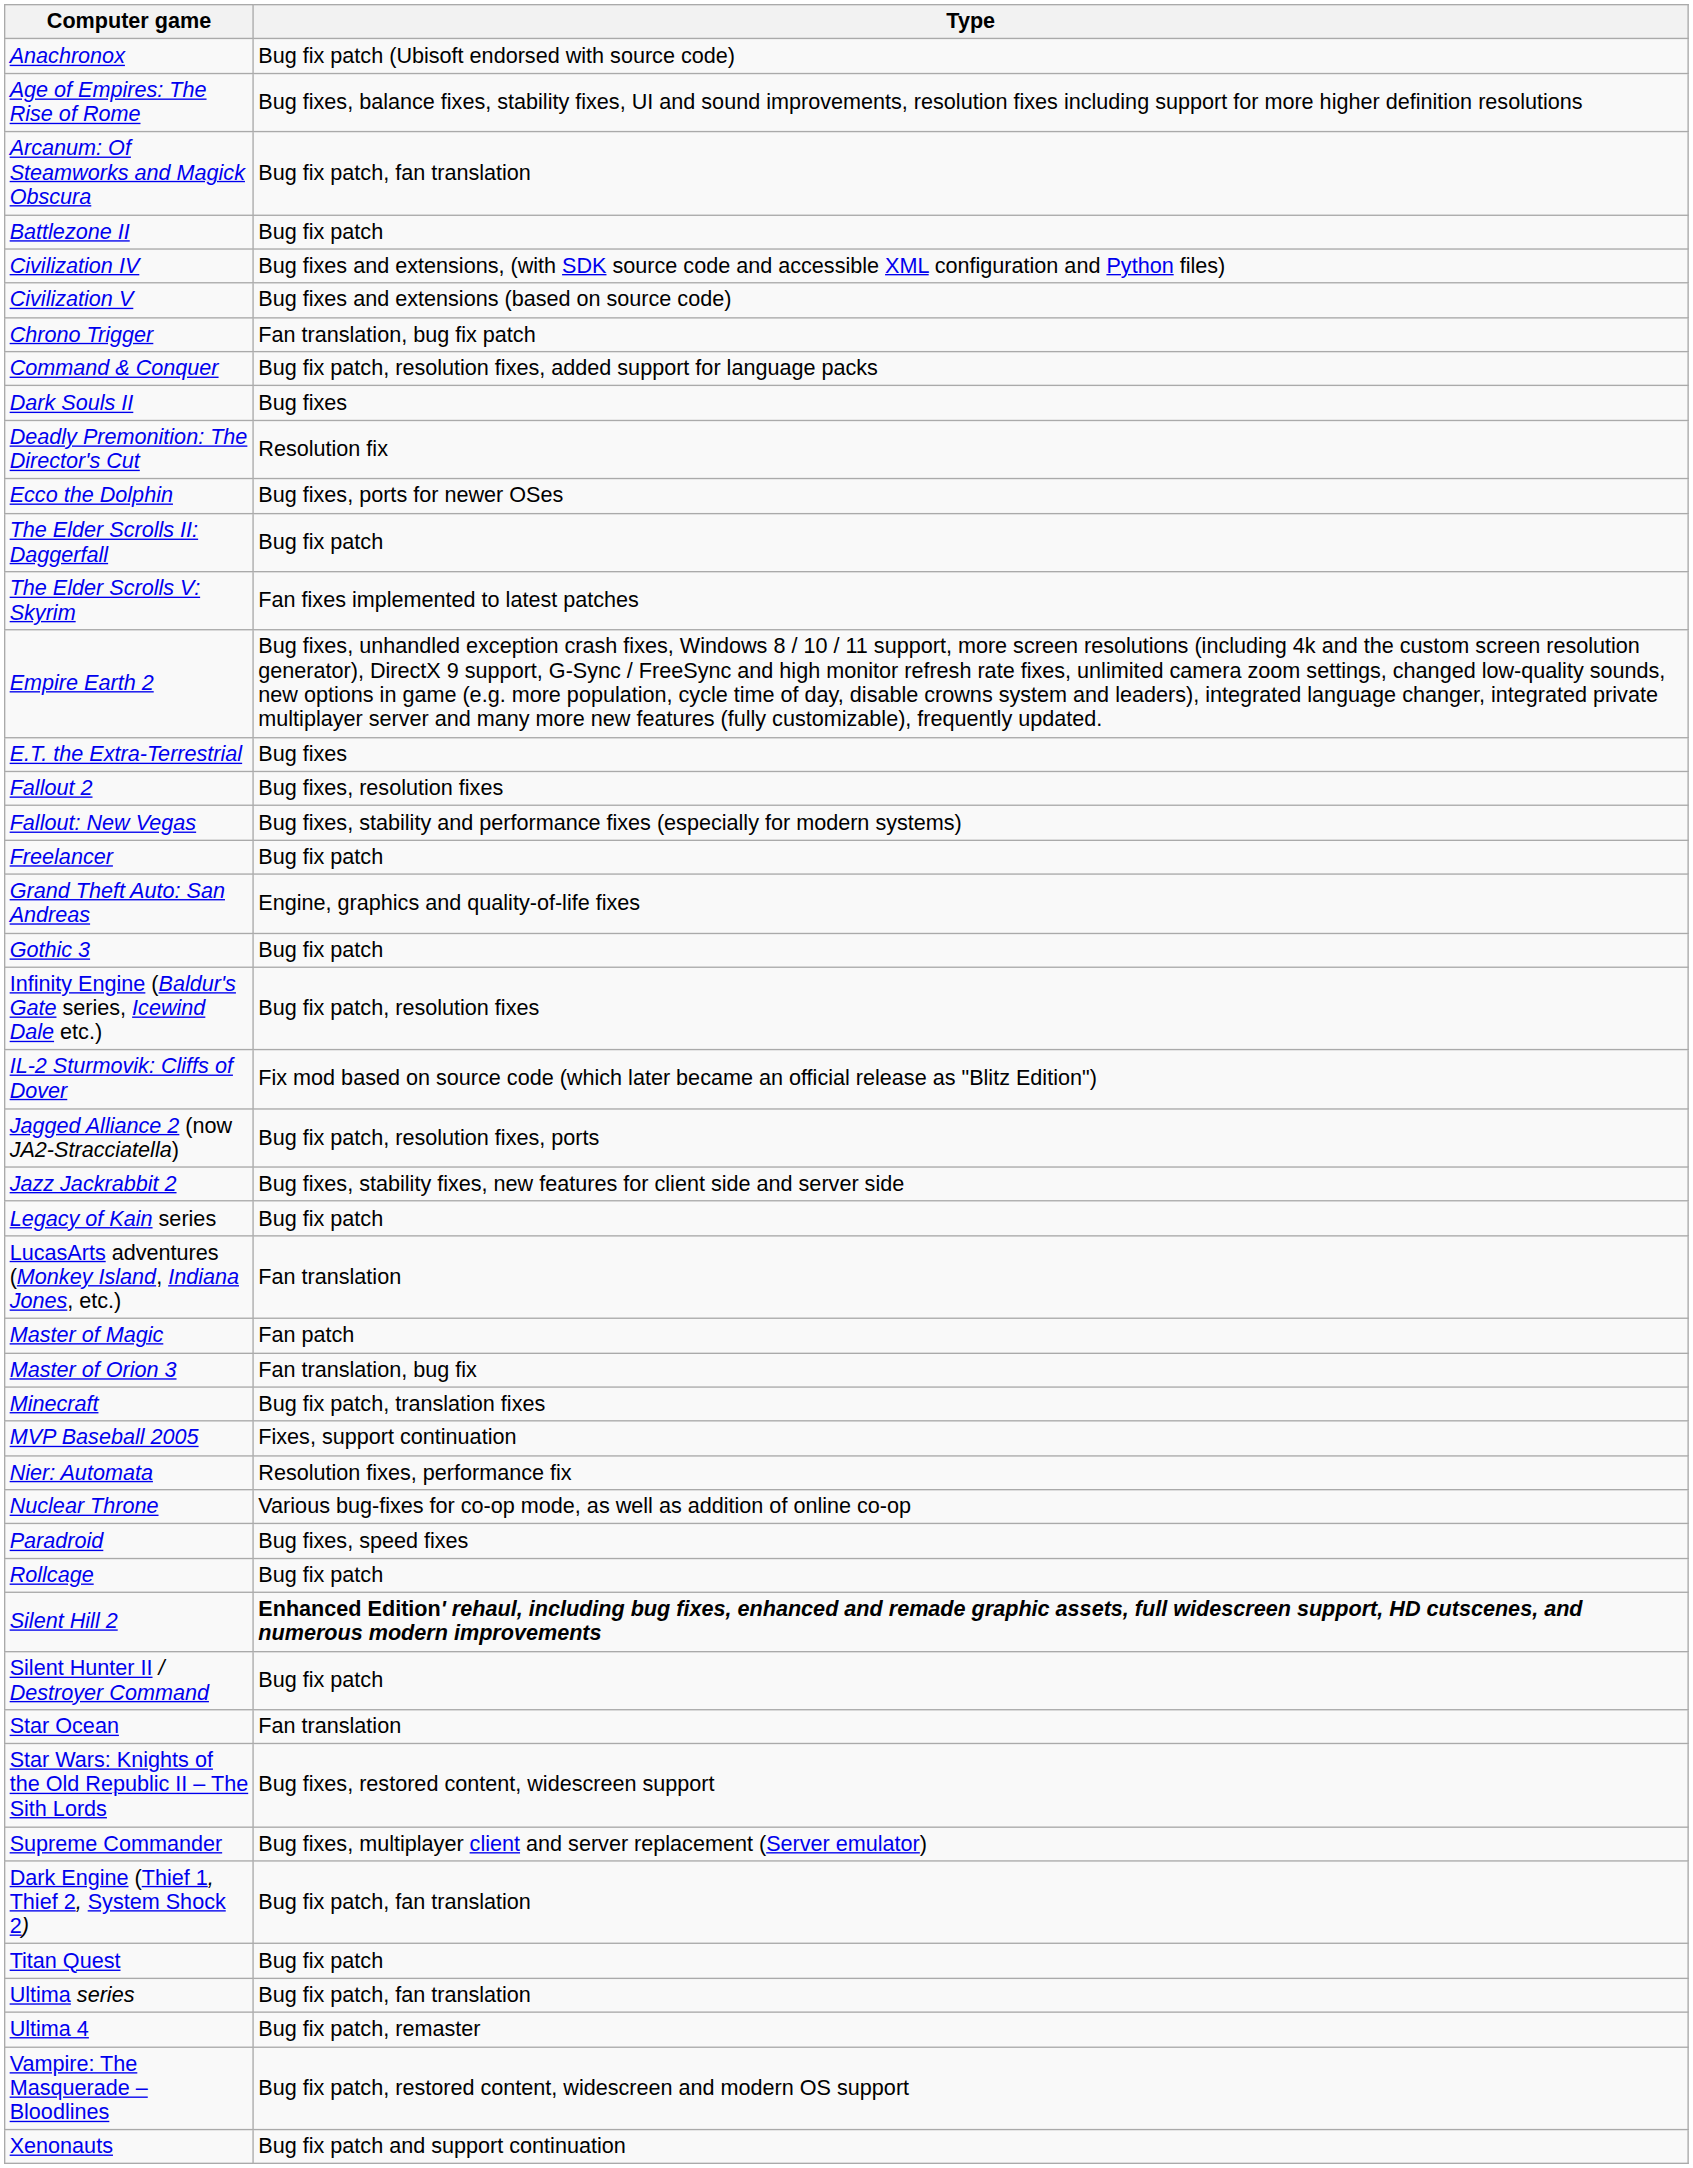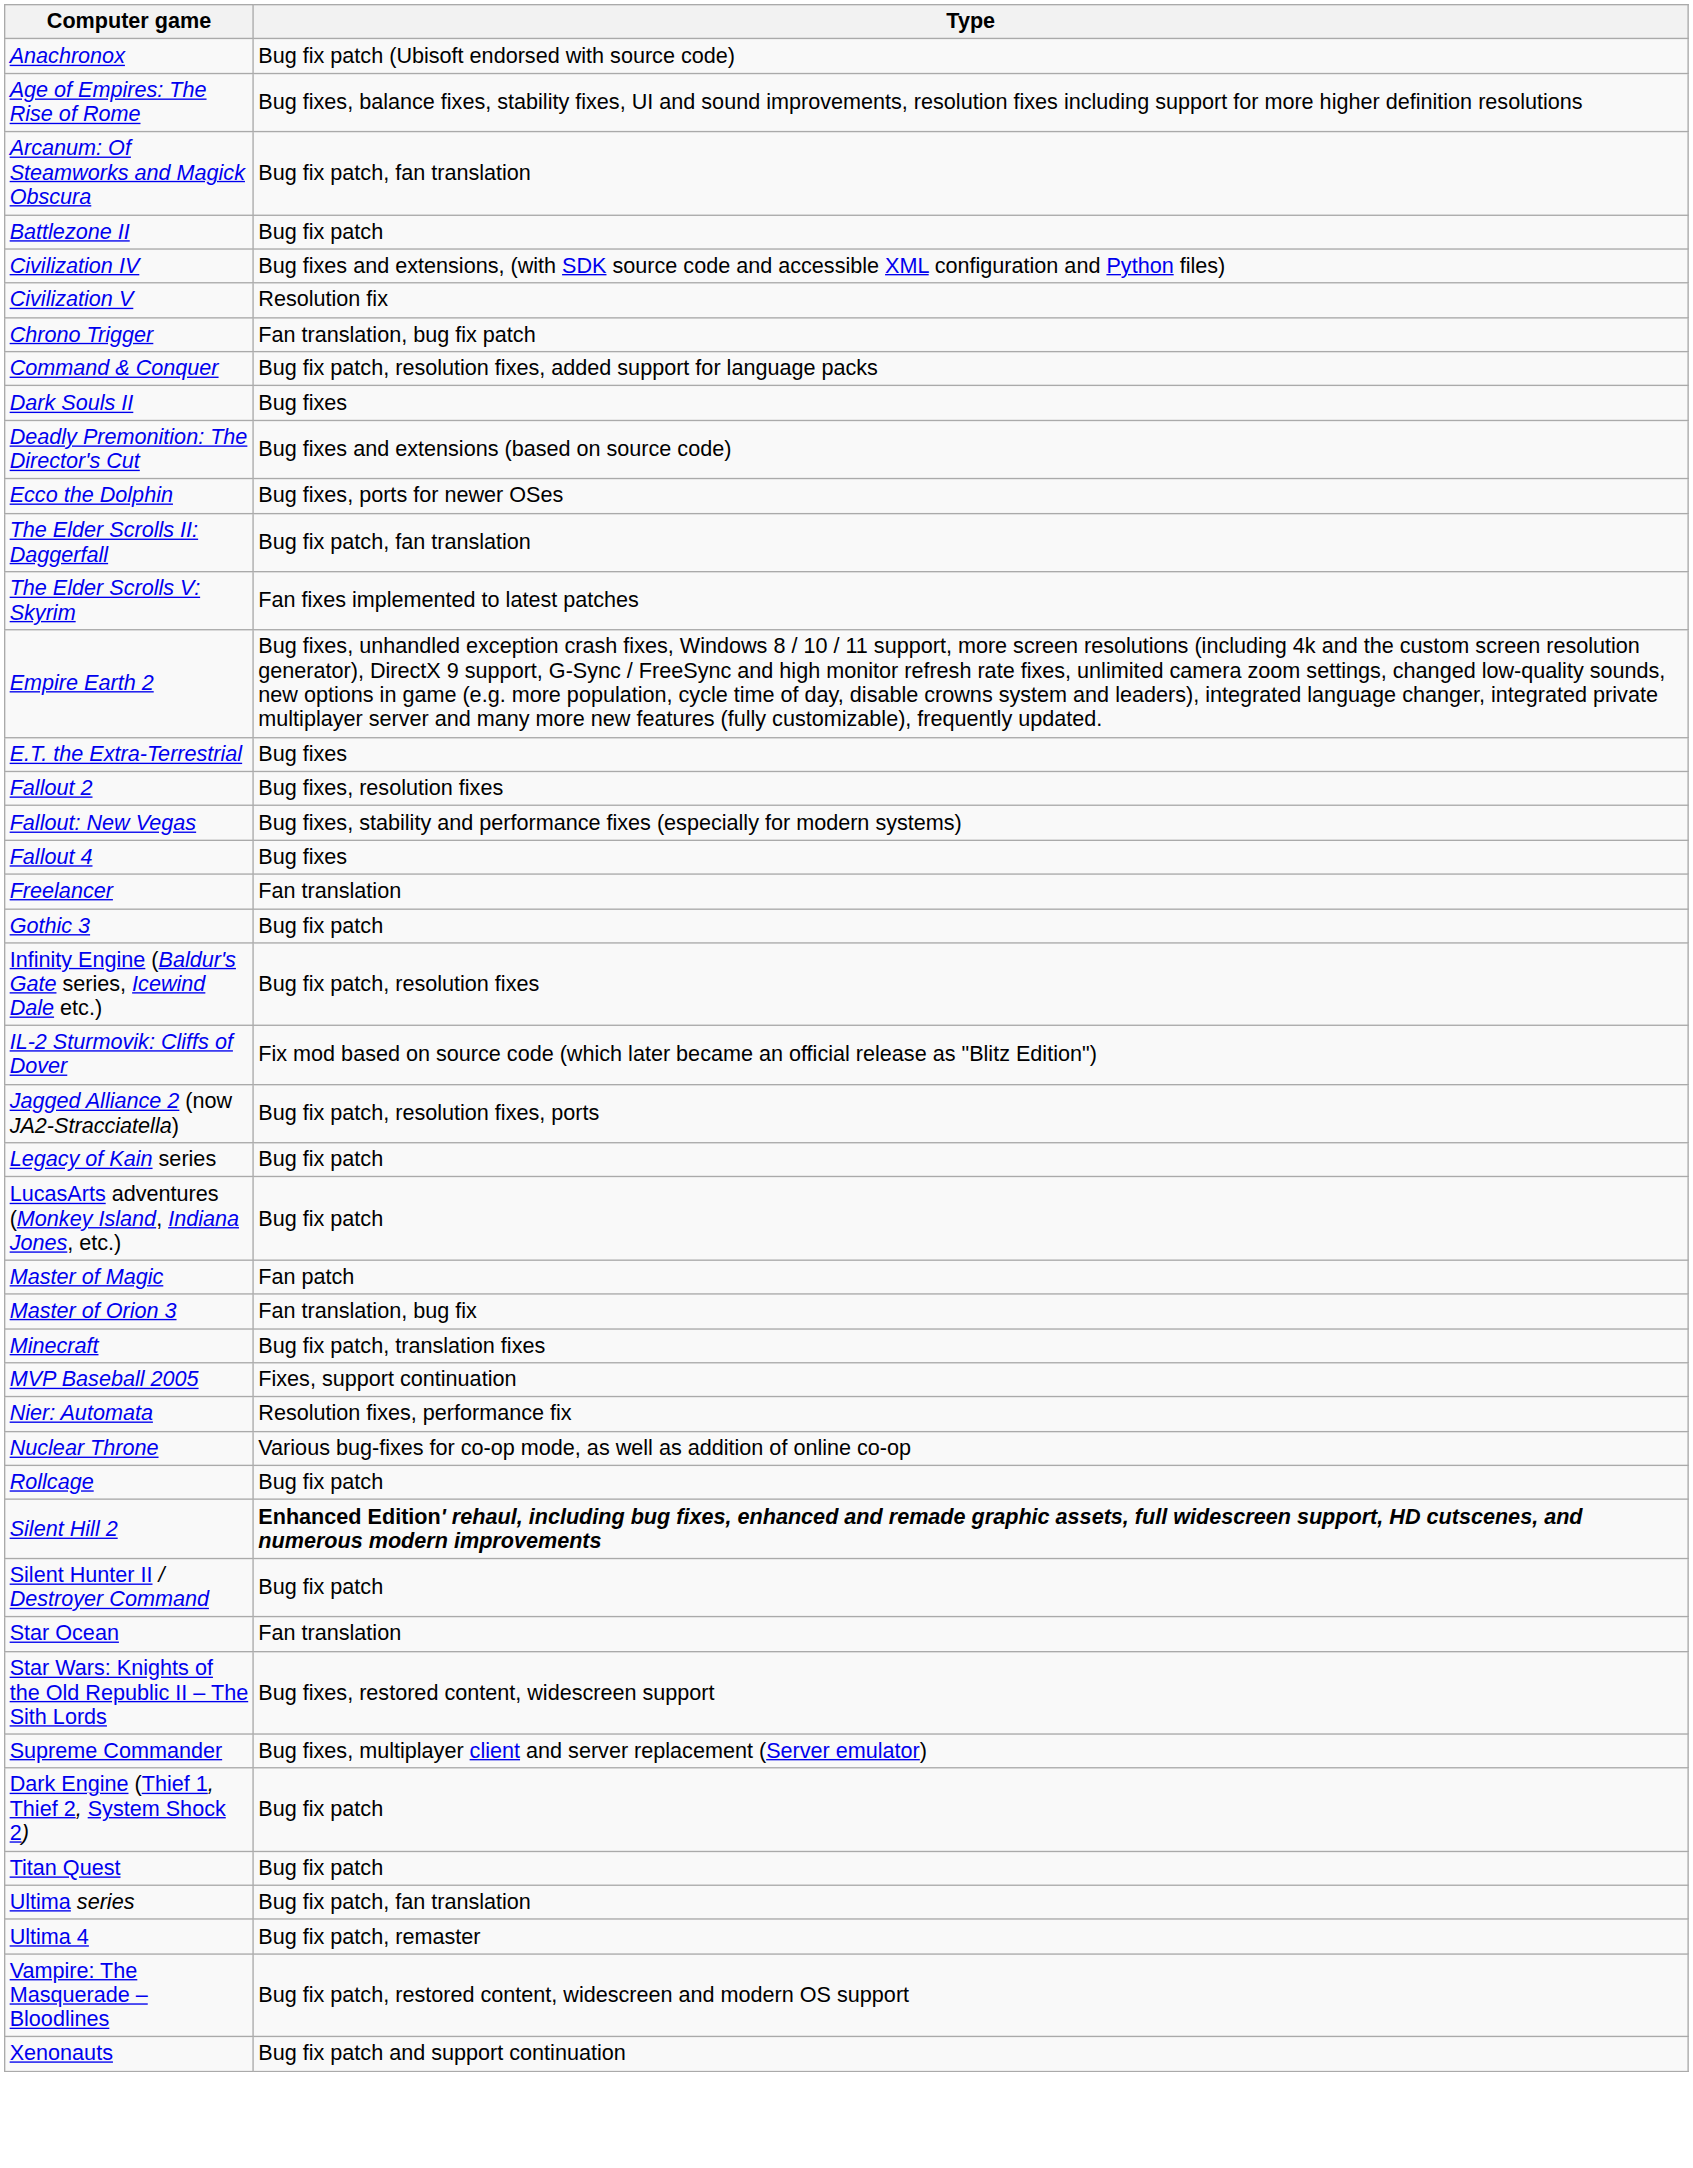 <table class="wikitable collapsible sortable">
 <tr>
 <th>Computer game</th>
 <th>Type</th>
 </tr>
 <tr>
 <td><em><a href='#'>Anachronox</a></em></td>
 <td>Bug fix patch (Ubisoft endorsed with source code)</td>
 </tr>
 <tr>
 <td><em><a href='#'>Age of Empires: The Rise of Rome</a></em></td>
 <td>Bug fixes, balance fixes, stability fixes, UI and sound improvements, resolution fixes including support for more higher definition resolutions</td>
 </tr>
 <tr>
 <td><em><a href='#'>Arcanum: Of Steamworks and Magick Obscura</a></em></td>
 <td>Bug fix patch, fan translation</td>
 </tr>
 <tr>
 <td><em><a href='#'>Battlezone II</a></em></td>
 <td>Bug fix patch</td>
 </tr>
 <tr>
 <td><em><a href='#'>Civilization IV</a></em></td>
 <td>Bug fixes and extensions, (with <a href='#'>SDK</a> source code and accessible <a href='#'>XML</a> configuration and <a href='#'>Python</a> files)</td>
 </tr>
 <tr>
 <td><em><a href='#'>Civilization V</a></em></td>
-<td>Bug fixes and extensions (based on source code)</td>
+<td>Resolution fix</td>
 </tr>
 <tr>
 <td><em><a href='#'>Chrono Trigger</a></em></td>
 <td>Fan translation, bug fix patch</td>
 </tr>
 <tr>
 <td><em><a href='#'>Command & Conquer</a></em></td>
 <td>Bug fix patch, resolution fixes, added support for language packs</td>
 </tr>
 <tr>
 <td><em><a href='#'>Dark Souls II</a></em></td>
 <td>Bug fixes</td>
 </tr>
 <tr>
 <td><em><a href='#'>Deadly Premonition: The Director's Cut</a></em></td>
-<td>Resolution fix</td>
+<td>Bug fixes and extensions (based on source code)</td>
 </tr>
 <tr>
 <td><em><a href='#'>Ecco the Dolphin</a></em></td>
 <td>Bug fixes, ports for newer OSes</td>
 </tr>
 <tr>
 <td><em><a href='#'>The Elder Scrolls II: Daggerfall</a></em></td>
-<td>Bug fix patch</td>
+<td>Bug fix patch, fan translation</td>
 </tr>
 <tr>
 <td><em><a href='#'>The Elder Scrolls V: Skyrim</a></em></td>
 <td>Fan fixes implemented to latest patches</td>
 </tr>
 <tr>
 <td><em><a href='#'>Empire Earth 2</a></em></td>
 <td>Bug fixes, unhandled exception crash fixes, Windows 8 / 10 / 11 support, more screen resolutions (including 4k and the custom screen resolution generator), DirectX 9 support, G-Sync / FreeSync and high monitor refresh rate fixes, unlimited camera zoom settings, changed low-quality sounds, new options in game (e.g. more population, cycle time of day, disable crowns system and leaders), integrated language changer, integrated private multiplayer server and many more new features (fully customizable), frequently updated.</td>
 </tr>
 <tr>
 <td><em><a href='#'>E.T. the Extra-Terrestrial</a></em></td>
 <td>Bug fixes</td>
 </tr>
 <tr>
 <td><em><a href='#'>Fallout 2</a></em></td>
 <td>Bug fixes, resolution fixes</td>
 </tr>
 <tr>
 <td><em><a href='#'>Fallout: New Vegas</a></em></td>
 <td>Bug fixes, stability and performance fixes (especially for modern systems)</td>
 </tr>
 <tr>
-<td><em><a href='#'>Freelancer</a></em></td>
-<td>Bug fix patch</td>
+<td><em><a href='#'>Fallout 4</a></em></td>
+<td>Bug fixes</td>
 </tr>
 <tr>
-<td><em><a href='#'>Grand Theft Auto: San Andreas</a></em></td>
-<td>Engine, graphics and quality-of-life fixes</td>
+<td><em><a href='#'>Freelancer</a></em></td>
+<td>Fan translation</td>
 </tr>
 <tr>
 <td><em><a href='#'>Gothic 3</a></em></td>
 <td>Bug fix patch</td>
 </tr>
 <tr>
 <td><a href='#'>Infinity Engine</a> (<em><a href='#'>Baldur's Gate</a></em> series, <em><a href='#'>Icewind Dale</a></em> etc.)</td>
 <td>Bug fix patch, resolution fixes</td>
 </tr>
 <tr>
 <td><em><a href='#'>IL-2 Sturmovik: Cliffs of Dover</a></em></td>
 <td>Fix mod based on source code (which later became an official release as "Blitz Edition")</td>
 </tr>
 <tr>
 <td><em><a href='#'>Jagged Alliance 2</a></em> (now <em>JA2-Stracciatella</em>)</td>
 <td>Bug fix patch, resolution fixes, ports</td>
 </tr>
 <tr>
-<td><em><a href='#'>Jazz Jackrabbit 2</a></em></td>
-<td>Bug fixes, stability fixes, new features for client side and server side</td>
-</tr>
-<tr>
 <td><em><a href='#'>Legacy of Kain</a></em> series</td>
 <td>Bug fix patch</td>
 </tr>
 <tr>
 <td><a href='#'>LucasArts</a> adventures (<em><a href='#'>Monkey Island</a></em>, <em><a href='#'>Indiana Jones</a></em>, etc.)</td>
-<td>Fan translation</td>
+<td>Bug fix patch</td>
 </tr>
 <tr>
 <td><em><a href='#'>Master of Magic</a></em></td>
 <td>Fan patch</td>
 </tr>
 <tr>
 <td><em><a href='#'>Master of Orion 3</a></em></td>
 <td>Fan translation, bug fix</td>
 </tr>
 <tr>
 <td><em><a href='#'>Minecraft</a></em></td>
 <td>Bug fix patch, translation fixes</td>
 </tr>
 <tr>
 <td><em><a href='#'>MVP Baseball 2005</a></em></td>
 <td>Fixes, support continuation</td>
 </tr>
 <tr>
 <td><em><a href='#'>Nier: Automata</a></em></td>
 <td>Resolution fixes, performance fix</td>
 </tr>
 <tr>
 <td><em><a href='#'>Nuclear Throne</a></em></td>
 <td>Various bug-fixes for co-op mode, as well as addition of online co-op</td>
-</tr>
-<tr>
-<td><em><a href='#'>Paradroid</a></em></td>
-<td>Bug fixes, speed fixes</td>
 </tr>
 <tr>
 <td><em><a href='#'>Rollcage</a></em></td>
 <td>Bug fix patch</td>
 </tr>
 <tr>
 <td><em><a href='#'>Silent Hill 2</a></em></td>
 <td><strong>Enhanced Edition<em>' rehaul, including bug fixes, enhanced and remade graphic assets, full widescreen support, HD cutscenes, and numerous modern improvements</td>
 </tr>
 <tr>
 <td></em><a href='#'>Silent Hunter II</a><em> / <a href='#'>Destroyer Command</a></td>
 <td>Bug fix patch</td>
 </tr>
 <tr>
 <td></em><a href='#'>Star Ocean</a><em></td>
 <td>Fan translation</td>
 </tr>
 <tr>
 <td></em><a href='#'>Star Wars: Knights of the Old Republic II – The Sith Lords</a><em></td>
 <td>Bug fixes, restored content, widescreen support</td>
 </tr>
 <tr>
 <td></em><a href='#'>Supreme Commander</a><em></td>
 <td>Bug fixes, multiplayer <a href='#'>client</a> and server replacement (<a href='#'>Server emulator</a>)</td>
 </tr>
 <tr>
 <td><a href='#'>Dark Engine</a> (</em><a href='#'>Thief 1</a><em>, </em><a href='#'>Thief 2</a><em>, </em><a href='#'>System Shock 2</a><em>)</td>
-<td>Bug fix patch, fan translation</td>
+<td>Bug fix patch</td>
 </tr>
 <tr>
 <td></em><a href='#'>Titan Quest</a><em></td>
 <td>Bug fix patch</td>
 </tr>
 <tr>
 <td></em><a href='#'>Ultima</a><em> series</td>
 <td>Bug fix patch, fan translation</td>
 </tr>
 <tr>
 <td></em><a href='#'>Ultima 4</a><em></td>
 <td>Bug fix patch, remaster</td>
 </tr>
 <tr>
 <td></em><a href='#'>Vampire: The Masquerade – Bloodlines</a><em></td>
 <td>Bug fix patch, restored content, widescreen and modern OS support</td>
 </tr>
 <tr>
 <td></em><a href='#'>Xenonauts</a><em></td>
 <td>Bug fix patch and support continuation</td>
 </tr>
 </table>
